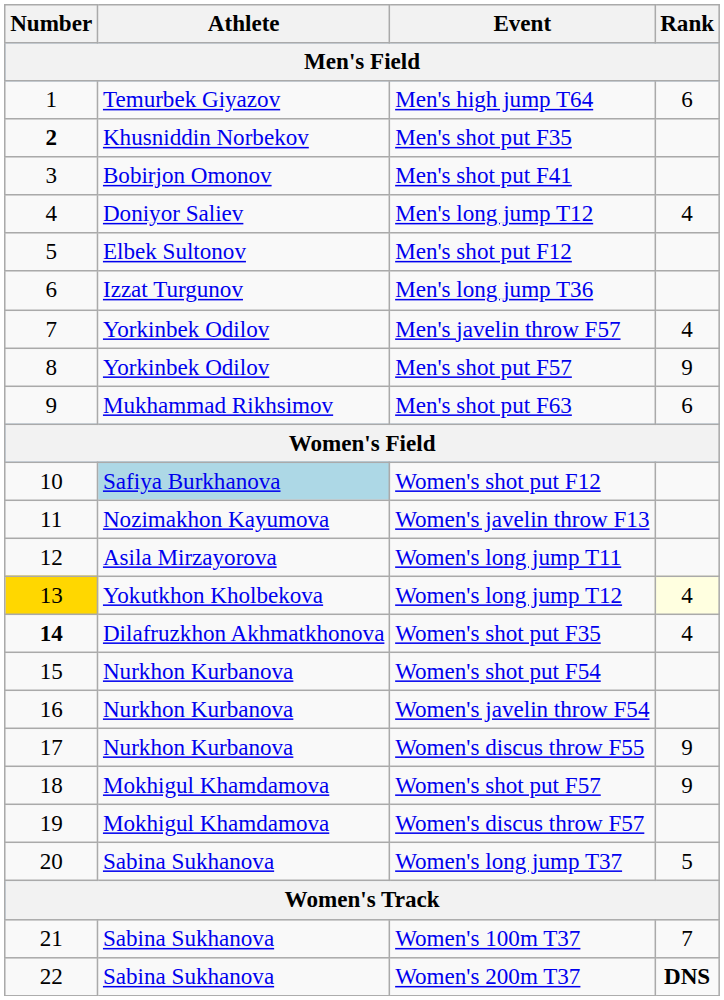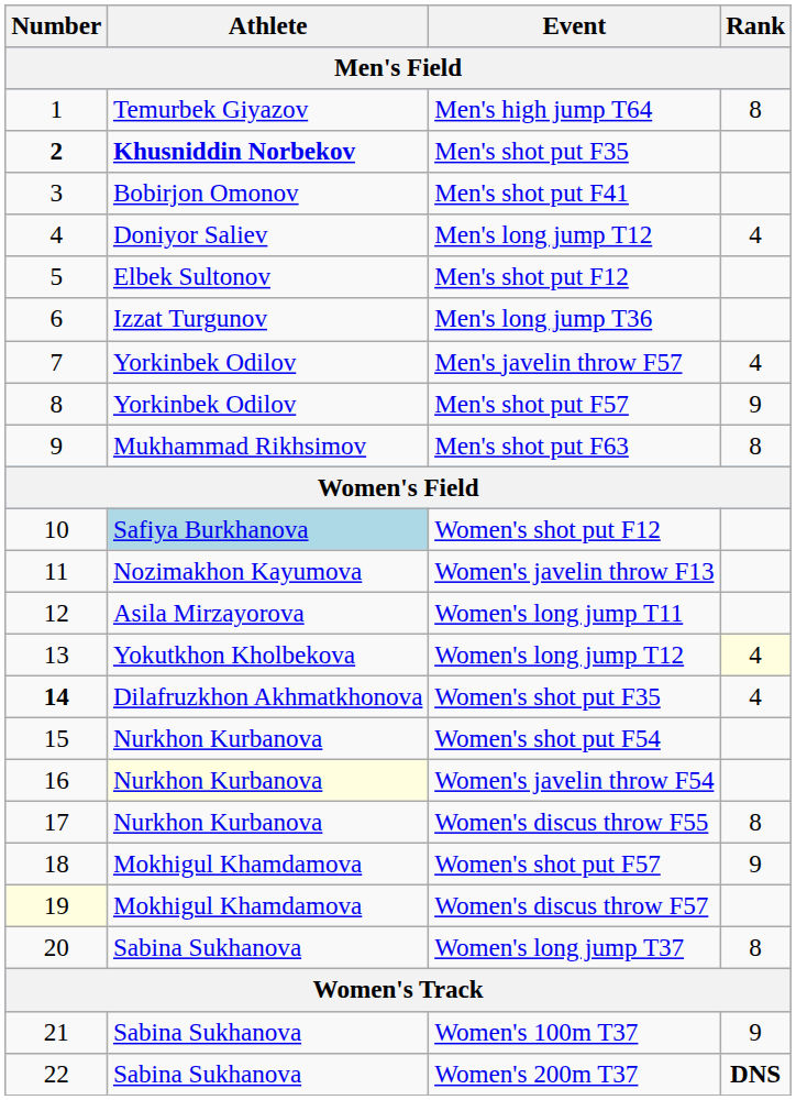 <table class=wikitable style="font-size:95%">
 <tr>
 <th>Number</th>
 <th>Athlete</th>
 <th>Event</th>
 <th>Rank</th>
 </tr>
 <tr style="background:#9acdff;">
 <th colspan=4>Men's Field</th>
 </tr>
 <tr>
 <td align=center>1</td>
 <td><a href='#'>Temurbek Giyazov</a></td>
 <td><a href='#'>Men's high jump T64</a></td>
-<td align=center>6</td>
+<td align=center>8</td>
 </tr>
 <tr>
 <td align=center><strong>2</strong></td>
-<td><a href='#'>Khusniddin Norbekov</a></td>
+<td><strong><a href='#'>Khusniddin Norbekov</a></strong></td>
 <td><a href='#'>Men's shot put F35</a></td>
 <td align=center></td>
 </tr>
 <tr>
 <td align=center>3</td>
 <td><a href='#'>Bobirjon Omonov</a></td>
 <td><a href='#'>Men's shot put F41</a></td>
 <td align=center></td>
 </tr>
 <tr>
 <td align=center>4</td>
 <td><a href='#'>Doniyor Saliev</a></td>
 <td><a href='#'>Men's long jump T12</a></td>
 <td align=center>4</td>
 </tr>
 <tr>
 <td align=center>5</td>
 <td><a href='#'>Elbek Sultonov</a></td>
 <td><a href='#'>Men's shot put F12</a></td>
 <td align=center></td>
 </tr>
 <tr>
 <td align=center>6</td>
 <td><a href='#'>Izzat Turgunov</a></td>
 <td><a href='#'>Men's long jump T36</a></td>
 <td align=center><strong></strong></td>
 </tr>
 <tr>
 <td align=center>7</td>
 <td><a href='#'>Yorkinbek Odilov</a></td>
 <td><a href='#'>Men's javelin throw F57</a></td>
 <td align=center>4</td>
 </tr>
 <tr>
 <td align=center>8</td>
 <td><a href='#'>Yorkinbek Odilov</a></td>
 <td><a href='#'>Men's shot put F57</a></td>
 <td align=center>9</td>
 </tr>
 <tr>
 <td align=center>9</td>
 <td><a href='#'>Mukhammad Rikhsimov</a></td>
 <td><a href='#'>Men's shot put F63</a></td>
-<td align=center>6</td>
+<td align=center>8</td>
 </tr>
 <tr style="background:#9acdff;">
 <th colspan=4>Women's Field</th>
 </tr>
 <tr>
 <td align=center>10</td>
 <td style="background: lightblue;"><a href='#'>Safiya Burkhanova</a></td>
 <td><a href='#'>Women's shot put F12</a></td>
 <td align=center></td>
 </tr>
 <tr>
 <td align=center>11</td>
 <td><a href='#'>Nozimakhon Kayumova</a></td>
 <td><a href='#'>Women's javelin throw F13</a></td>
 <td align=center></td>
 </tr>
 <tr>
 <td align=center>12</td>
 <td><a href='#'>Asila Mirzayorova</a></td>
 <td><a href='#'>Women's long jump T11</a></td>
 <td align=center></td>
 </tr>
 <tr>
-<td align=center style="background: gold;">13</td>
+<td align=center>13</td>
 <td><a href='#'>Yokutkhon Kholbekova</a></td>
 <td><a href='#'>Women's long jump T12</a></td>
 <td align=center style="background: lightyellow;">4</td>
 </tr>
 <tr>
 <td align=center><strong>14</strong></td>
 <td><a href='#'>Dilafruzkhon Akhmatkhonova</a></td>
 <td><a href='#'>Women's shot put F35</a></td>
 <td align=center>4</td>
 </tr>
 <tr>
 <td align=center>15</td>
 <td><a href='#'>Nurkhon Kurbanova</a></td>
 <td><a href='#'>Women's shot put F54</a></td>
 <td align=center></td>
 </tr>
 <tr>
 <td align=center>16</td>
-<td><a href='#'>Nurkhon Kurbanova</a></td>
+<td style="background: lightyellow;"><a href='#'>Nurkhon Kurbanova</a></td>
 <td><a href='#'>Women's javelin throw F54</a></td>
 <td align=center></td>
 </tr>
 <tr>
 <td align=center>17</td>
 <td><a href='#'>Nurkhon Kurbanova</a></td>
 <td><a href='#'>Women's discus throw F55</a></td>
-<td align=center>9</td>
+<td align=center>8</td>
 </tr>
 <tr>
 <td align=center>18</td>
 <td><a href='#'>Mokhigul Khamdamova</a></td>
 <td><a href='#'>Women's shot put F57</a></td>
 <td align=center>9</td>
 </tr>
 <tr>
-<td align=center>19</td>
+<td align=center style="background: lightyellow;">19</td>
 <td><a href='#'>Mokhigul Khamdamova</a></td>
 <td><a href='#'>Women's discus throw F57</a></td>
 <td align=center></td>
 </tr>
 <tr>
 <td align=center>20</td>
 <td><a href='#'>Sabina Sukhanova</a></td>
 <td><a href='#'>Women's long jump T37</a></td>
-<td align=center>5</td>
+<td align=center>8</td>
 </tr>
 <tr style="background:#9acdff;">
 <th colspan=4>Women's Track</th>
 </tr>
 <tr>
 <td align=center>21</td>
 <td><a href='#'>Sabina Sukhanova</a></td>
 <td><a href='#'>Women's 100m T37</a></td>
-<td align=center>7</td>
+<td align=center>9</td>
 </tr>
 <tr>
 <td align=center>22</td>
 <td><a href='#'>Sabina Sukhanova</a></td>
 <td><a href='#'>Women's 200m T37</a></td>
 <td align=center><strong>DNS</strong></td>
 </tr>
 </table>
